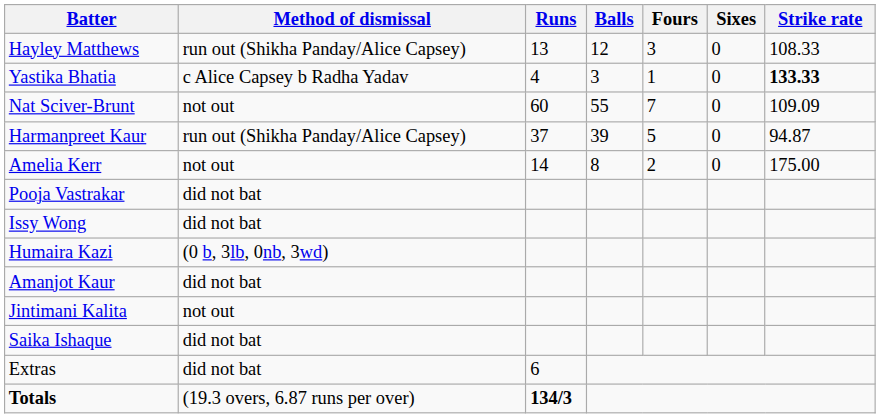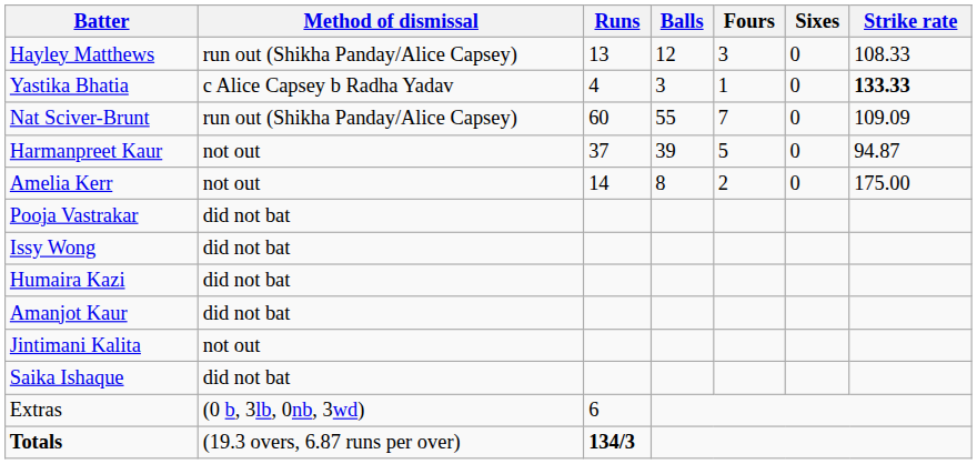 <table class=wikitable style="width: 60%;">
 <tr>
 <th><a href='#'>Batter</a></th>
 <th><a href='#'>Method of dismissal</a></th>
 <th><a href='#'>Runs</a></th>
 <th><a href='#'>Balls</a></th>
 <th>Fours</th>
 <th>Sixes</th>
 <th><a href='#'>Strike rate</a></th>
 </tr>
 <tr>
 <td><a href='#'>Hayley Matthews</a></td>
 <td>run out (Shikha Panday/Alice Capsey)</td>
 <td>13</td>
 <td>12</td>
 <td>3</td>
 <td>0</td>
 <td>108.33</td>
 </tr>
 <tr>
 <td><a href='#'>Yastika Bhatia</a></td>
 <td>c Alice Capsey b Radha Yadav</td>
 <td>4</td>
 <td>3</td>
 <td>1</td>
 <td>0</td>
 <td><strong>133.33</strong></td>
 </tr>
 <tr>
 <td><a href='#'>Nat Sciver-Brunt</a></td>
-<td>not out</td>
+<td>run out (Shikha Panday/Alice Capsey)</td>
 <td>60</td>
 <td>55</td>
 <td>7</td>
 <td>0</td>
 <td>109.09</td>
 </tr>
 <tr>
 <td><a href='#'>Harmanpreet Kaur</a></td>
-<td>run out (Shikha Panday/Alice Capsey)</td>
+<td>not out</td>
 <td>37</td>
 <td>39</td>
 <td>5</td>
 <td>0</td>
 <td>94.87</td>
 </tr>
 <tr>
 <td><a href='#'>Amelia Kerr</a></td>
 <td>not out</td>
 <td>14</td>
 <td>8</td>
 <td>2</td>
 <td>0</td>
 <td>175.00</td>
 </tr>
 <tr>
 <td><a href='#'>Pooja Vastrakar</a></td>
 <td>did not bat</td>
 <td></td>
 <td></td>
 <td></td>
 <td></td>
 <td></td>
 </tr>
 <tr>
 <td><a href='#'>Issy Wong</a></td>
 <td>did not bat</td>
 <td></td>
 <td></td>
 <td></td>
 <td></td>
 <td></td>
 </tr>
 <tr>
 <td><a href='#'>Humaira Kazi</a></td>
-<td>(0 <a href='#'>b</a>, 3<a href='#'>lb</a>, 0<a href='#'>nb</a>, 3<a href='#'>wd</a>)</td>
+<td>did not bat</td>
 <td></td>
 <td></td>
 <td></td>
 <td></td>
 <td></td>
 </tr>
 <tr>
 <td><a href='#'>Amanjot Kaur</a></td>
 <td>did not bat</td>
 <td></td>
 <td></td>
 <td></td>
 <td></td>
 <td></td>
 </tr>
 <tr>
 <td><a href='#'>Jintimani Kalita</a></td>
 <td>not out</td>
 <td></td>
 <td></td>
 <td></td>
 <td></td>
 <td></td>
 </tr>
 <tr>
 <td><a href='#'>Saika Ishaque</a></td>
 <td>did not bat</td>
 <td></td>
 <td></td>
 <td></td>
 <td></td>
 <td></td>
 </tr>
 <tr>
 <td>Extras</td>
-<td>did not bat</td>
+<td>(0 <a href='#'>b</a>, 3<a href='#'>lb</a>, 0<a href='#'>nb</a>, 3<a href='#'>wd</a>)</td>
 <td>6</td>
 <td colspan="4"></td>
 </tr>
 <tr>
 <td><strong>Totals</strong></td>
 <td>(19.3 overs, 6.87 runs per over)</td>
 <td><strong>134/3</strong></td>
 <td colspan="4"></td>
 </tr>
 </table>
